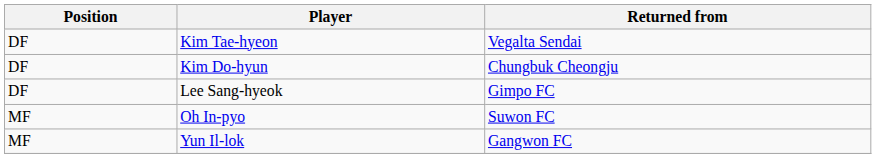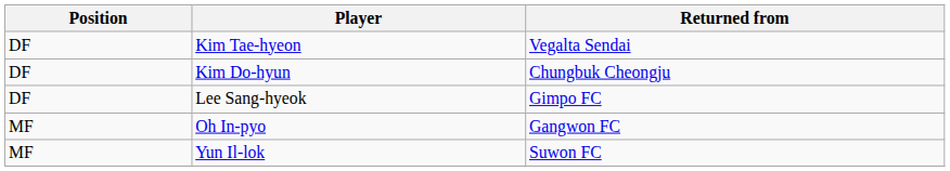 <table class="wikitable sortable" style="width:70%; text-align:center; font-size:100%; text-align:left;">
 <tr>
 <th>Position</th>
 <th>Player</th>
 <th>Returned from</th>
 </tr>
 <tr>
 <td>DF</td>
 <td> <a href='#'>Kim Tae-hyeon</a></td>
 <td> <a href='#'>Vegalta Sendai</a></td>
 </tr>
 <tr>
 <td>DF</td>
 <td> <a href='#'>Kim Do-hyun</a></td>
 <td> <a href='#'>Chungbuk Cheongju</a></td>
 </tr>
 <tr>
 <td>DF</td>
 <td> Lee Sang-hyeok</td>
 <td> <a href='#'>Gimpo FC</a></td>
 </tr>
 <tr>
 <td>MF</td>
 <td> <a href='#'>Oh In-pyo</a></td>
-<td> <a href='#'>Suwon FC</a></td>
+<td> <a href='#'>Gangwon FC</a></td>
 </tr>
 <tr>
 <td>MF</td>
 <td> <a href='#'>Yun Il-lok</a></td>
-<td> <a href='#'>Gangwon FC</a></td>
+<td> <a href='#'>Suwon FC</a></td>
 </tr>
 <tr>
 </tr>
 </table>
